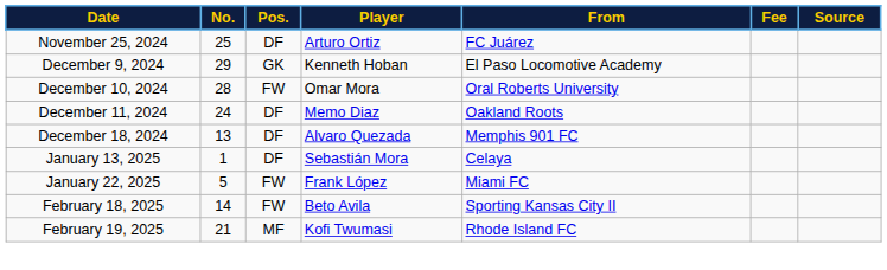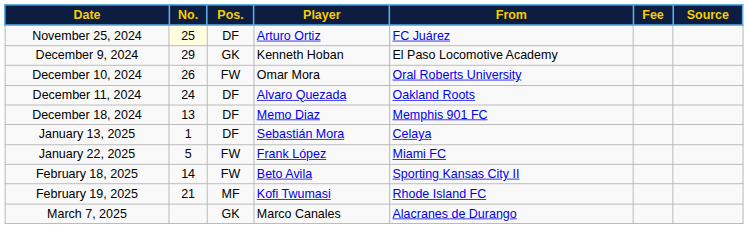 <table class="wikitable plainrowheaders sortable" sortable" style="text-align:center;width:75%;">
 <tr>
 <th style="background:#0D1D41; color:#F8CC00; border:2px solid #5FAFE4;" scope="col">Date</th>
 <th style="background:#0D1D41; color:#F8CC00; border:2px solid #5FAFE4;" scope="col">No.</th>
 <th style="background:#0D1D41; color:#F8CC00; border:2px solid #5FAFE4;" scope="col">Pos.</th>
 <th style="background:#0D1D41; color:#F8CC00; border:2px solid #5FAFE4;" scope="col">Player</th>
 <th style="background:#0D1D41; color:#F8CC00; border:2px solid #5FAFE4;" scope="col">From</th>
 <th style="background:#0D1D41; color:#F8CC00; border:2px solid #5FAFE4;" scope="col">Fee</th>
 <th style="background:#0D1D41; color:#F8CC00; border:2px solid #5FAFE4;" scope="col">Source</th>
 </tr>
 <tr>
 <td>November 25, 2024</td>
-<td>25</td>
+<td style="background: lightyellow;">25</td>
 <td>DF</td>
 <td align=left> <a href='#'>Arturo Ortiz</a></td>
 <td align=left> <a href='#'>FC Juárez</a></td>
 <td></td>
 <td></td>
 </tr>
 <tr>
 <td>December 9, 2024</td>
 <td>29</td>
 <td>GK</td>
 <td align=left> Kenneth Hoban</td>
 <td align=left> El Paso Locomotive Academy</td>
 <td></td>
 <td></td>
 </tr>
 <tr>
 <td>December 10, 2024</td>
-<td>28</td>
+<td>26</td>
 <td>FW</td>
 <td align=left> Omar Mora</td>
 <td align=left> <a href='#'>Oral Roberts University</a></td>
 <td></td>
 <td></td>
 </tr>
 <tr>
 <td>December 11, 2024</td>
 <td>24</td>
 <td>DF</td>
-<td align=left> <a href='#'>Memo Diaz</a></td>
+<td align=left> <a href='#'>Alvaro Quezada</a></td>
 <td align=left> <a href='#'>Oakland Roots</a></td>
 <td></td>
 <td></td>
 </tr>
 <tr>
 <td>December 18, 2024</td>
 <td>13</td>
 <td>DF</td>
-<td align=left> <a href='#'>Alvaro Quezada</a></td>
+<td align=left> <a href='#'>Memo Diaz</a></td>
 <td align=left> <a href='#'>Memphis 901 FC</a></td>
 <td></td>
 <td></td>
 </tr>
 <tr>
 <td>January 13, 2025</td>
 <td>1</td>
 <td>DF</td>
 <td align=left> <a href='#'>Sebastián Mora</a></td>
 <td align=left> <a href='#'>Celaya</a></td>
 <td></td>
 <td></td>
 </tr>
 <tr>
 <td>January 22, 2025</td>
 <td>5</td>
 <td>FW</td>
 <td align=left> <a href='#'>Frank López</a></td>
 <td align=left> <a href='#'>Miami FC</a></td>
 <td></td>
 <td></td>
 </tr>
 <tr>
 <td>February 18, 2025</td>
 <td>14</td>
 <td>FW</td>
 <td align=left> <a href='#'>Beto Avila</a></td>
 <td align=left> <a href='#'>Sporting Kansas City II</a></td>
 <td></td>
 <td></td>
 </tr>
 <tr>
 <td>February 19, 2025</td>
 <td>21</td>
 <td>MF</td>
 <td align=left> <a href='#'>Kofi Twumasi</a></td>
 <td align=left> <a href='#'>Rhode Island FC</a></td>
 <td></td>
 <td></td>
 </tr>
+<tr>
+<td>March 7, 2025</td>
+<td></td>
+<td>GK</td>
+<td align=left> Marco Canales</td>
+<td align=left> <a href='#'>Alacranes de Durango</a></td>
+<td></td>
+<td></td>
+</tr>
 </table>
